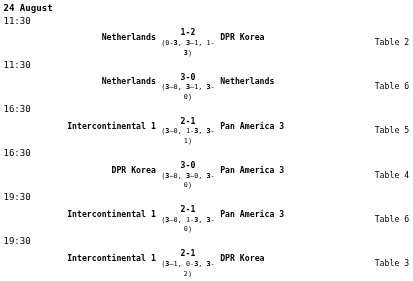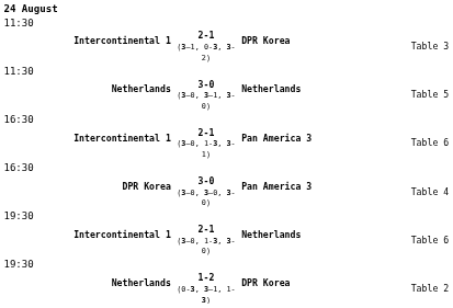 <table style="width:100%;" cellspacing="1">
 <tr>
 <th width=25%></th>
 <th width=10%></th>
 <th width=25%></th>
 </tr>
 <tr>
 <td><strong>24 August</strong></td>
 </tr>
 <tr>
 <td>11:30</td>
 </tr>
 <tr style=font-size:90%>
-<td align=right><strong>Netherlands</strong><br><br></td>
-<td align=center><strong> 1-2 </strong><br><small>(0-<strong>3</strong>, <strong>3</strong>–1, 1-<strong>3</strong>)</small></td>
-<td><strong>DPR Korea<br><br></strong></td>
-<td>Table 2</td>
+<td align=right><strong>Intercontinental 1<br><br></strong></td>
+<td align=center><strong> 2-1 </strong><br><small>(<strong>3</strong>–1, 0-<strong>3</strong>, <strong>3</strong>-2)</small></td>
+<td><strong>DPR Korea</strong><br><br></td>
+<td>Table 3</td>
 </tr>
 <tr>
 <td>11:30</td>
 </tr>
 <tr style=font-size:90%>
 <td align=right><strong>Netherlands<br><br></strong></td>
 <td align=center><strong> 3-0 </strong><br><small>(<strong>3</strong>–0, <strong>3</strong>–1, <strong>3</strong>-0)</small></td>
 <td><strong>Netherlands</strong><br><br></td>
-<td>Table 6</td>
+<td>Table 5</td>
 </tr>
 <tr>
 <td>16:30</td>
 </tr>
 <tr style=font-size:90%>
 <td align=right><strong>Intercontinental 1<br><br></strong></td>
 <td align=center><strong> 2-1 </strong><br><small>(<strong>3</strong>–0, 1-<strong>3</strong>, <strong>3</strong>-1)</small></td>
 <td><strong>Pan America 3</strong><br><br></td>
-<td>Table 5</td>
+<td>Table 6</td>
 </tr>
 <tr>
 <td>16:30</td>
 </tr>
 <tr style=font-size:90%>
 <td align=right><strong>DPR Korea<br><br></strong></td>
 <td align=center><strong> 3-0 </strong><br><small>(<strong>3</strong>–0, <strong>3</strong>–0, <strong>3</strong>-0)</small></td>
 <td><strong>Pan America 3</strong><br><br></td>
 <td>Table 4</td>
 </tr>
 <tr>
 <td>19:30</td>
 </tr>
 <tr style=font-size:90%>
 <td align=right><strong>Intercontinental 1<br><br></strong></td>
 <td align=center><strong> 2-1 </strong><br><small>(<strong>3</strong>–0, 1-<strong>3</strong>, <strong>3</strong>-0)</small></td>
-<td><strong>Pan America 3</strong><br><br></td>
+<td><strong>Netherlands</strong><br><br></td>
 <td>Table 6</td>
 </tr>
 <tr>
 <td>19:30</td>
 </tr>
 <tr style=font-size:90%>
-<td align=right><strong>Intercontinental 1<br><br></strong></td>
-<td align=center><strong> 2-1 </strong><br><small>(<strong>3</strong>–1, 0-<strong>3</strong>, <strong>3</strong>-2)</small></td>
-<td><strong>DPR Korea</strong><br><br></td>
-<td>Table 3</td>
+<td align=right><strong>Netherlands</strong><br><br></td>
+<td align=center><strong> 1-2 </strong><br><small>(0-<strong>3</strong>, <strong>3</strong>–1, 1-<strong>3</strong>)</small></td>
+<td><strong>DPR Korea<br><br></strong></td>
+<td>Table 2</td>
 </tr>
 </table>
